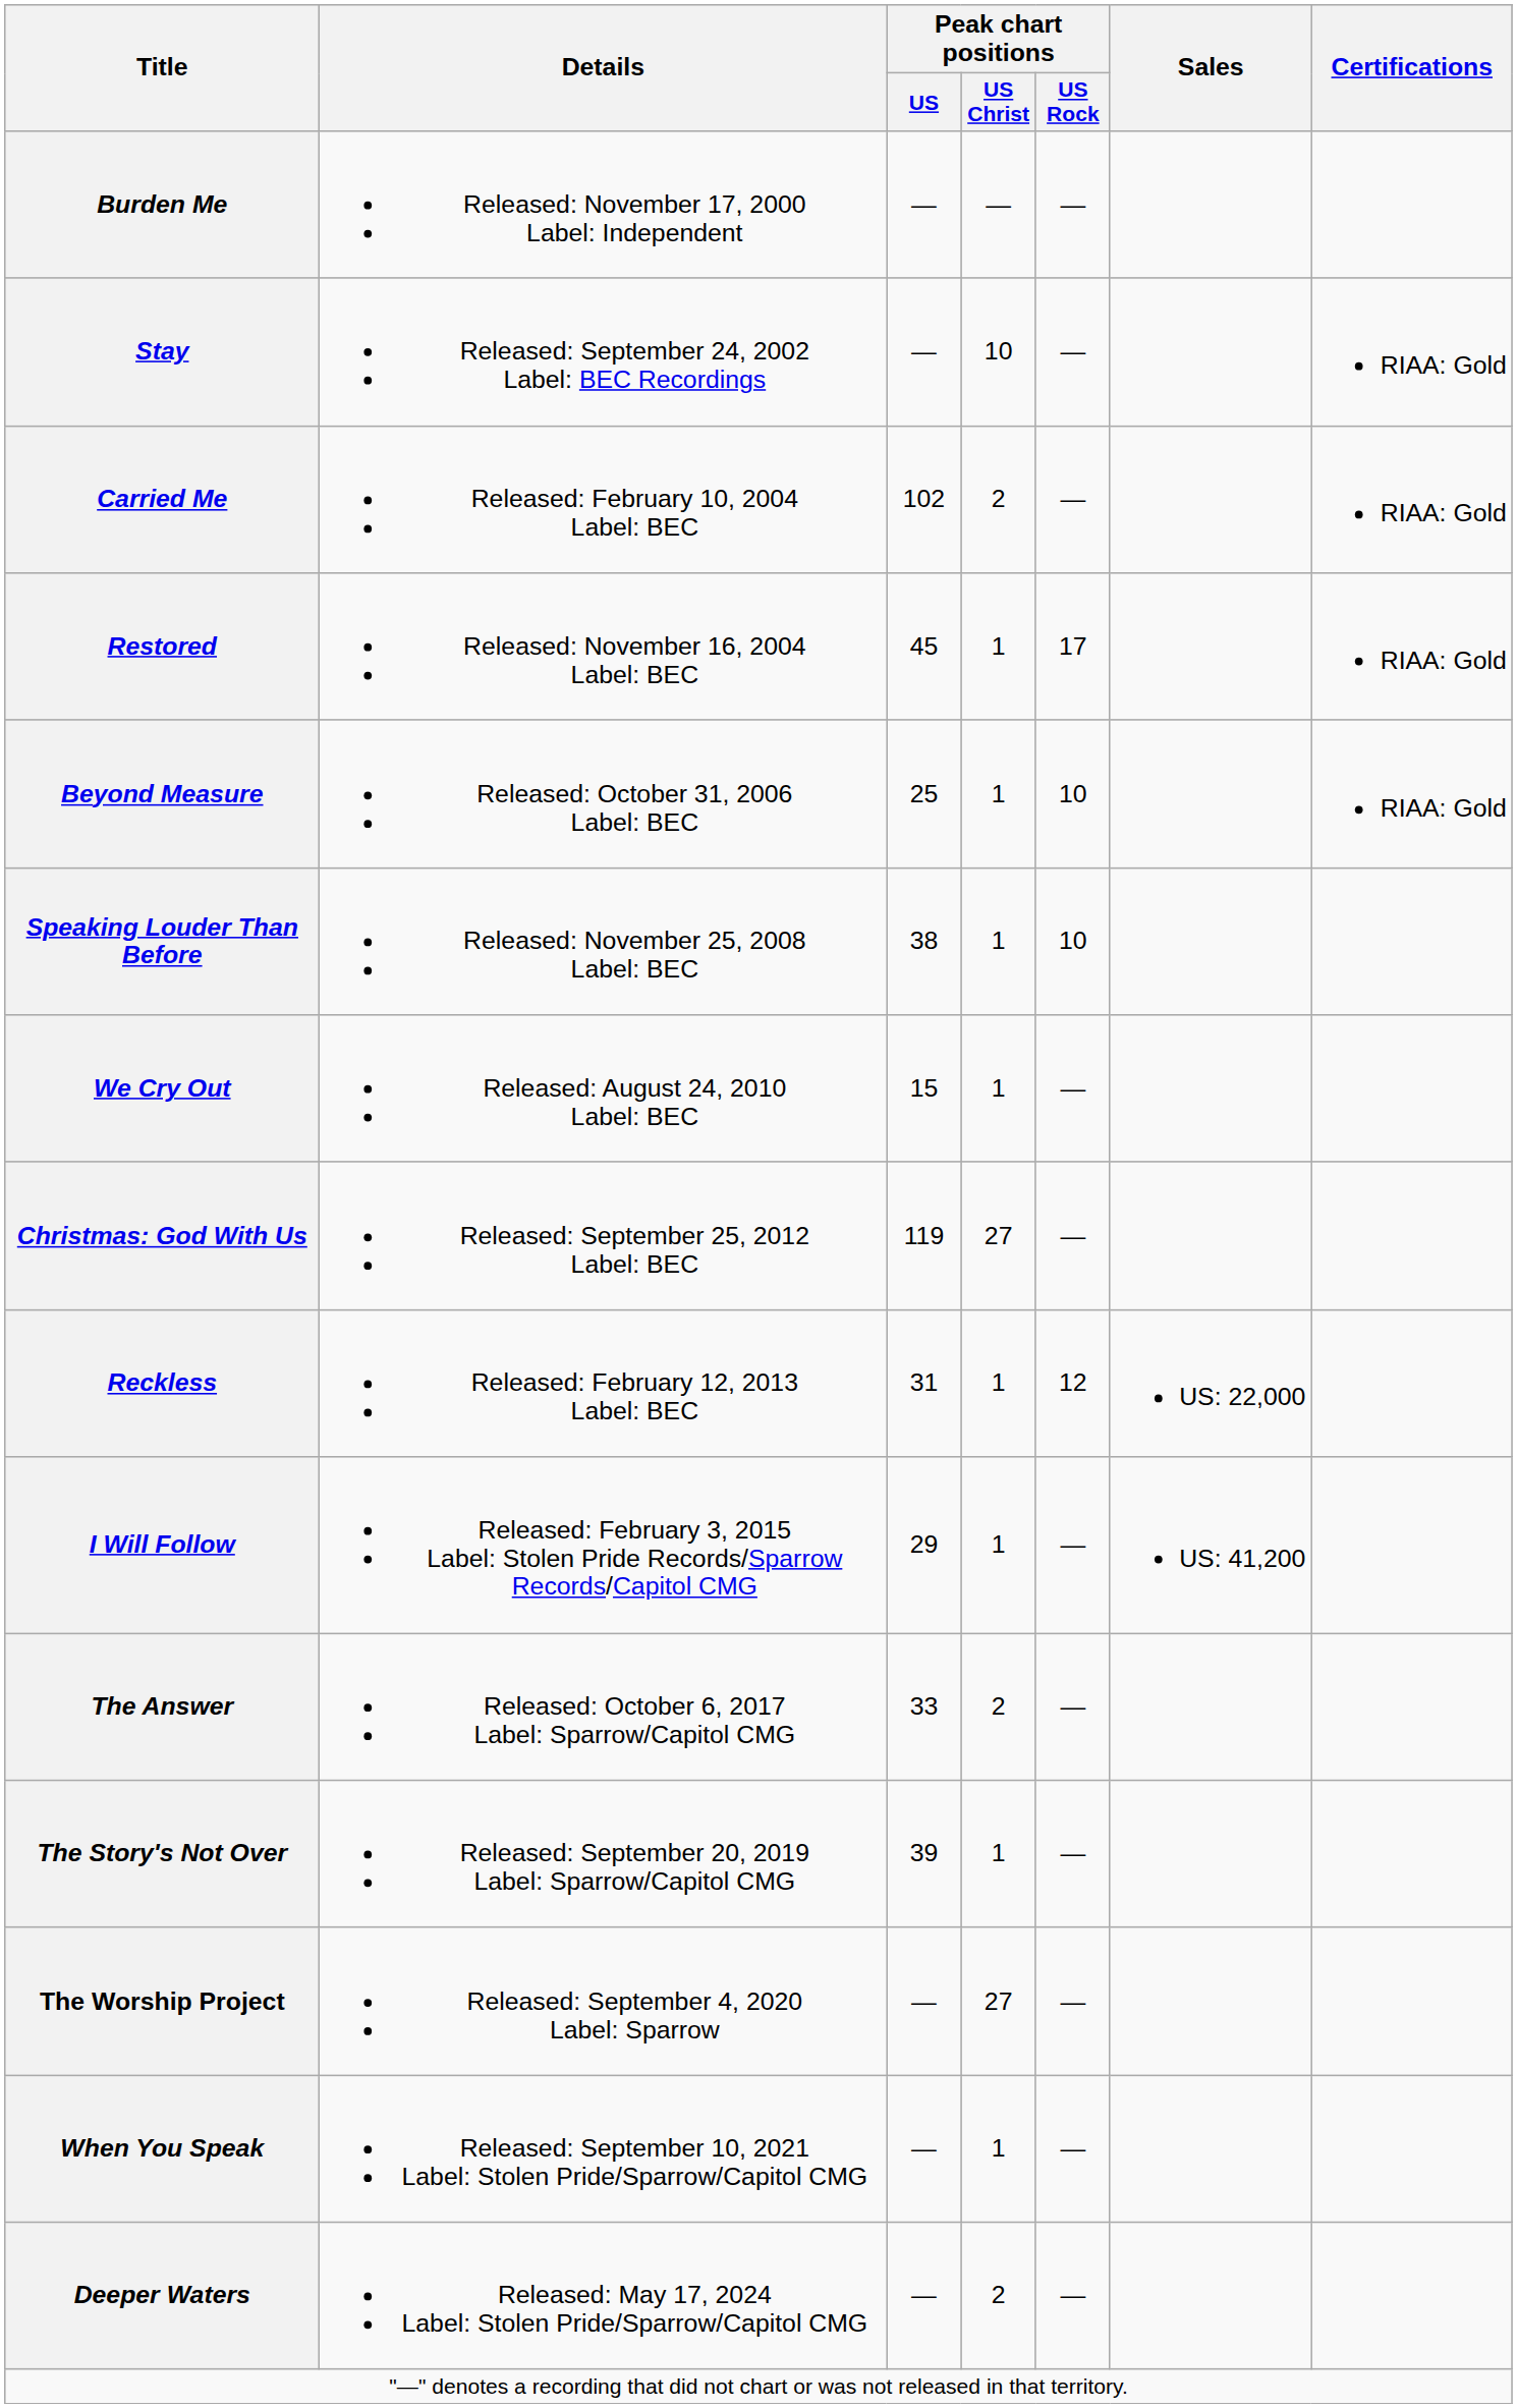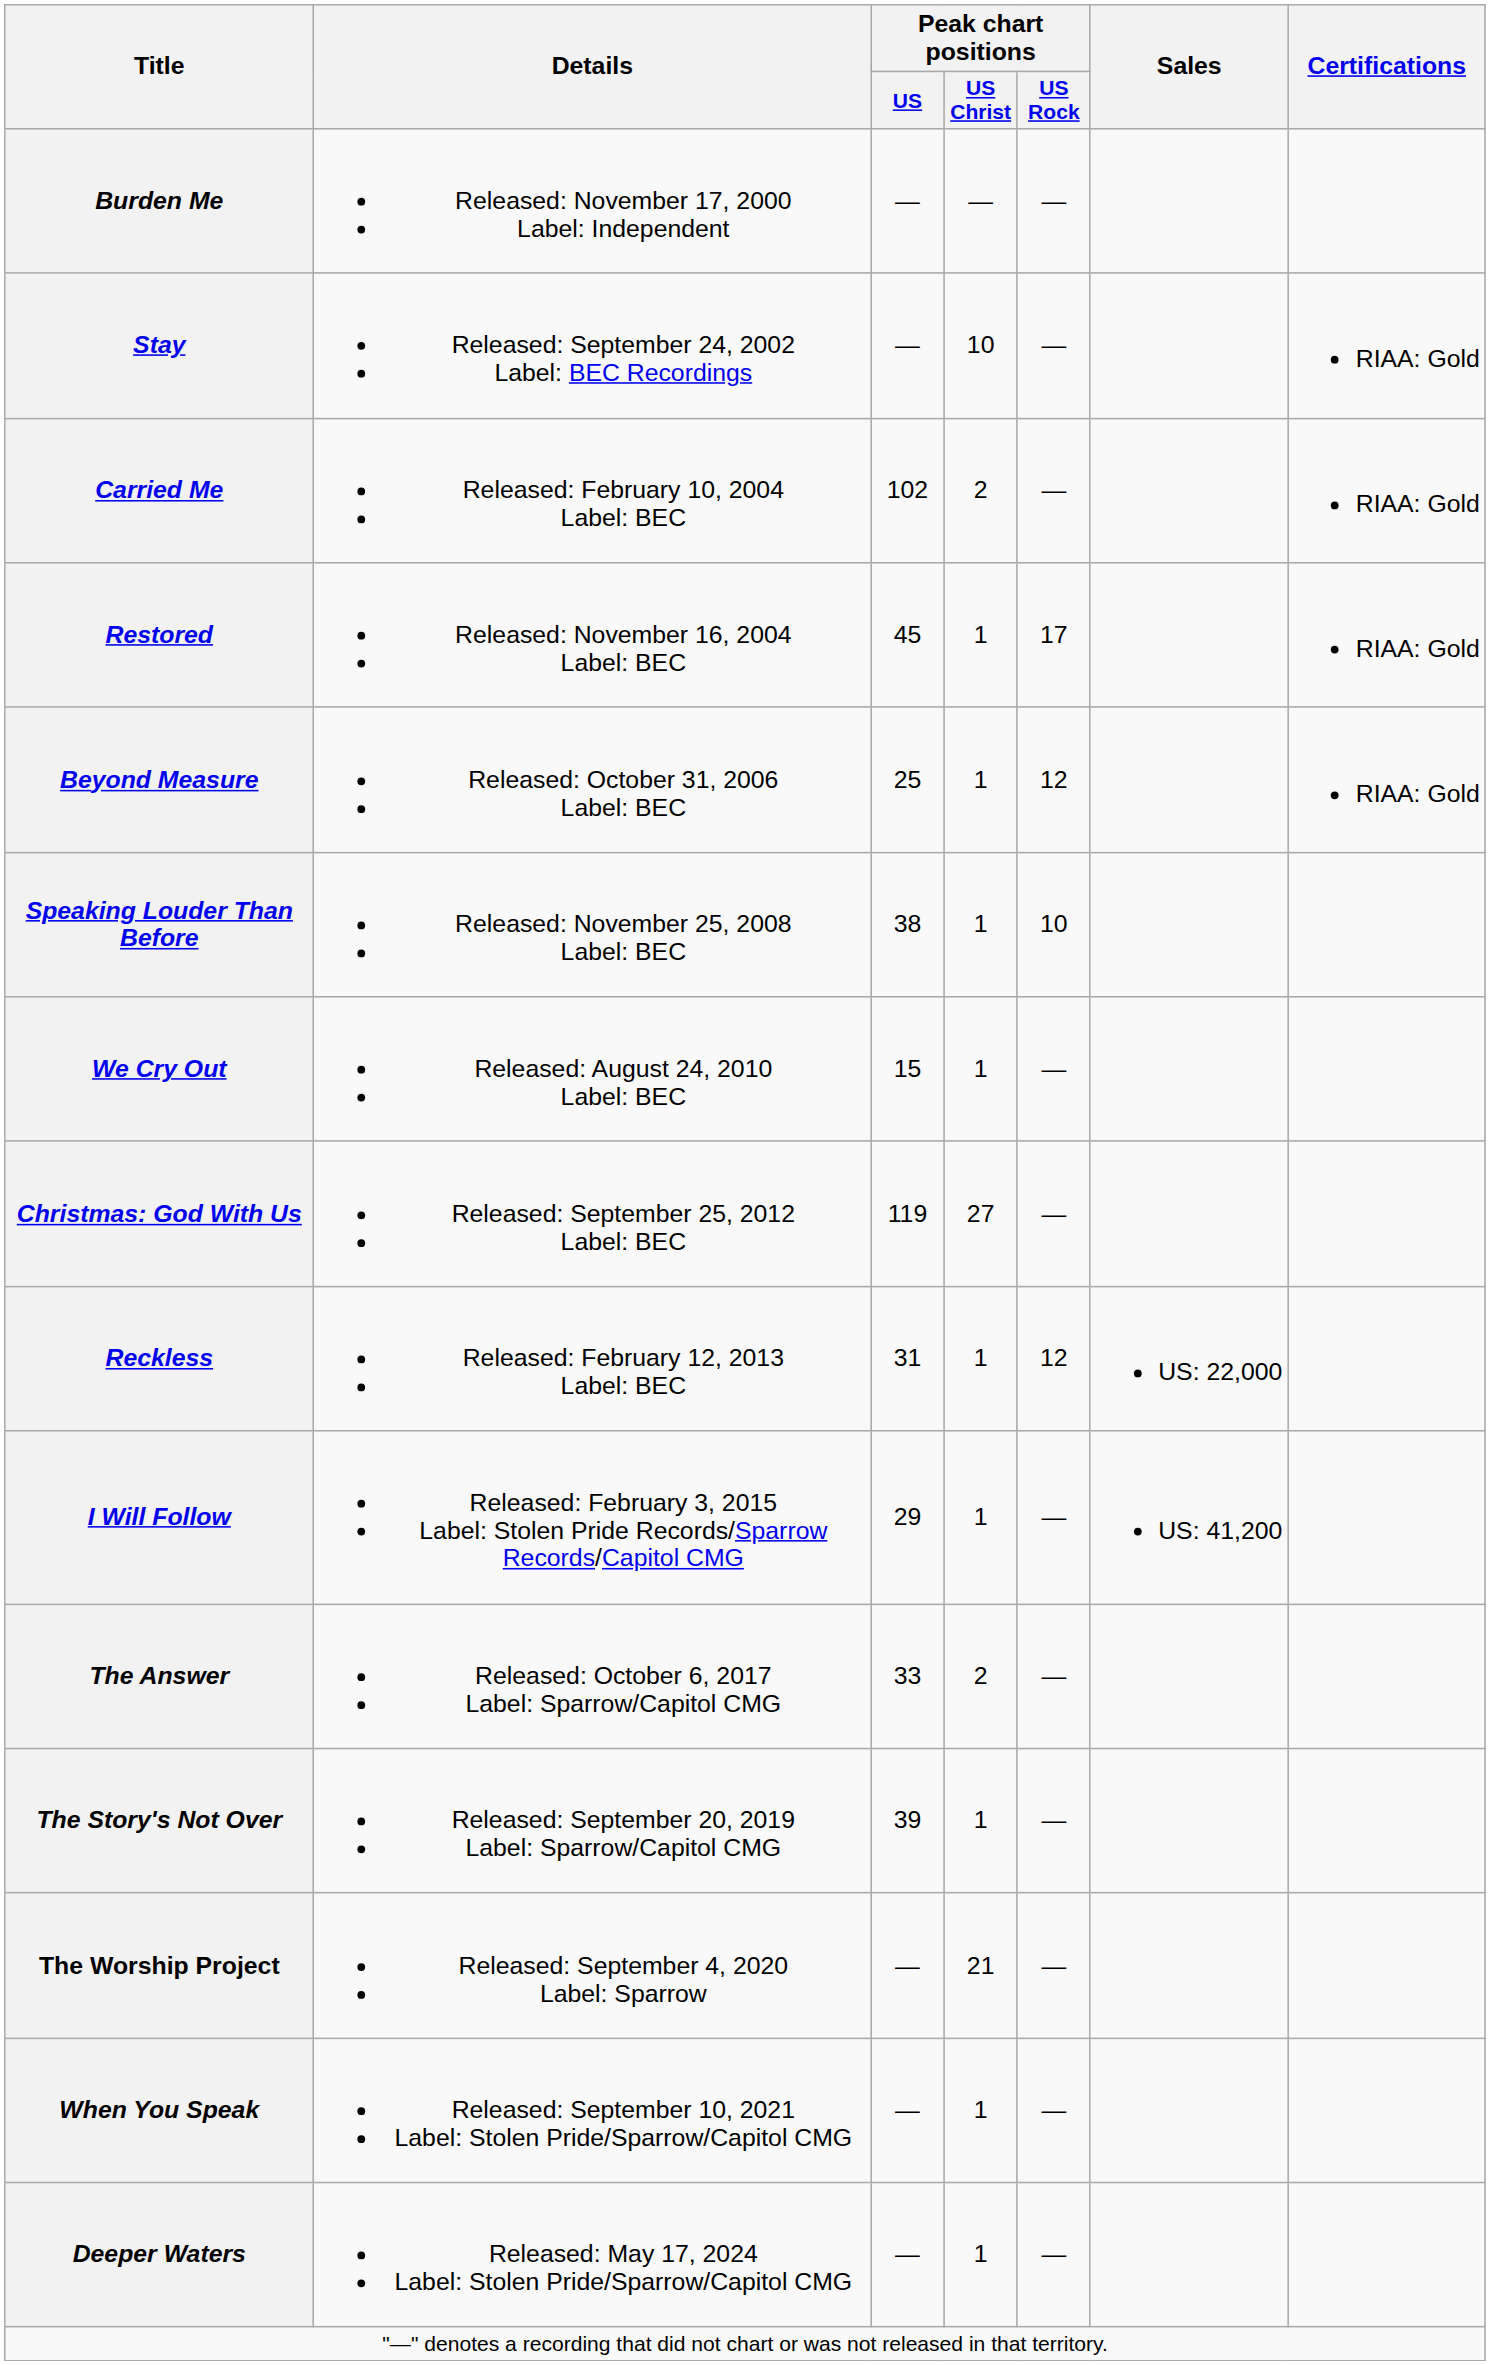 <table class="wikitable plainrowheaders" style="text-align:center;">
 <tr>
 <th scope="col" rowspan="2" style="width:12em;">Title</th>
 <th scope="col" rowspan="2" style="width:22em;">Details</th>
 <th colspan="3" scope="col">Peak chart positions</th>
 <th rowspan="2">Sales</th>
 <th rowspan="2"><a href='#'>Certifications</a></th>
 </tr>
 <tr>
 <th scope="col" style="width:3em;font-size:85%;"><a href='#'>US</a><br></th>
 <th scope="col" style="width:3em;font-size:85%;"><a href='#'>US<br>Christ</a><br></th>
 <th scope="col" style="width:3em;font-size:85%;"><a href='#'>US<br>Rock</a><br></th>
 </tr>
 <tr>
 <th scope="row"><em>Burden Me</em></th>
 <td><br><ul><li>Released: November 17, 2000</li><li>Label: Independent</li></ul></td>
 <td>—</td>
 <td>—</td>
 <td>—</td>
 <td></td>
 <td></td>
 </tr>
 <tr>
 <th scope="row"><em><a href='#'>Stay</a></em></th>
 <td><br><ul><li>Released: September 24, 2002</li><li>Label: <a href='#'>BEC Recordings</a></li></ul></td>
 <td>—</td>
 <td>10</td>
 <td>—</td>
 <td></td>
 <td><br><ul><li>RIAA: Gold</li></ul></td>
 </tr>
 <tr>
 <th scope="row"><em><a href='#'>Carried Me</a></em></th>
 <td><br><ul><li>Released: February 10, 2004</li><li>Label: BEC</li></ul></td>
 <td>102</td>
 <td>2</td>
 <td>—</td>
 <td></td>
 <td><br><ul><li>RIAA: Gold</li></ul></td>
 </tr>
 <tr>
 <th scope="row"><em><a href='#'>Restored</a></em></th>
 <td><br><ul><li>Released: November 16, 2004</li><li>Label: BEC</li></ul></td>
 <td>45</td>
 <td>1</td>
 <td>17</td>
 <td></td>
 <td><br><ul><li>RIAA: Gold</li></ul></td>
 </tr>
 <tr>
 <th scope="row"><em><a href='#'>Beyond Measure</a></em></th>
 <td><br><ul><li>Released: October 31, 2006</li><li>Label: BEC</li></ul></td>
 <td>25</td>
 <td>1</td>
-<td>10</td>
+<td>12</td>
 <td></td>
 <td><br><ul><li>RIAA: Gold</li></ul></td>
 </tr>
 <tr>
 <th scope="row"><em><a href='#'>Speaking Louder Than Before</a></em></th>
 <td><br><ul><li>Released: November 25, 2008</li><li>Label: BEC</li></ul></td>
 <td>38</td>
 <td>1</td>
 <td>10</td>
 <td></td>
 <td></td>
 </tr>
 <tr>
 <th scope="row"><em><a href='#'>We Cry Out</a></em></th>
 <td><br><ul><li>Released: August 24, 2010</li><li>Label: BEC</li></ul></td>
 <td>15</td>
 <td>1</td>
 <td>—</td>
 <td></td>
 <td></td>
 </tr>
 <tr>
 <th scope="row"><em><a href='#'>Christmas: God With Us</a></em></th>
 <td><br><ul><li>Released: September 25, 2012</li><li>Label: BEC</li></ul></td>
 <td>119</td>
 <td>27</td>
 <td>—</td>
 <td></td>
 <td></td>
 </tr>
 <tr>
 <th scope="row"><em><a href='#'>Reckless</a></em></th>
 <td><br><ul><li>Released: February 12, 2013</li><li>Label: BEC</li></ul></td>
 <td>31</td>
 <td>1</td>
 <td>12</td>
 <td><br><ul><li>US: 22,000</li></ul></td>
 <td></td>
 </tr>
 <tr>
 <th scope="row"><em><a href='#'>I Will Follow</a></em></th>
 <td><br><ul><li>Released: February 3, 2015</li><li>Label: Stolen Pride Records/<a href='#'>Sparrow Records</a>/<a href='#'>Capitol CMG</a></li></ul></td>
 <td>29</td>
 <td>1</td>
 <td>—</td>
 <td><br><ul><li>US: 41,200</li></ul></td>
 <td></td>
 </tr>
 <tr>
 <th scope="row"><em>The Answer</em></th>
 <td><br><ul><li>Released: October 6, 2017</li><li>Label: Sparrow/Capitol CMG</li></ul></td>
 <td>33</td>
 <td>2</td>
 <td>—</td>
 <td></td>
 <td></td>
 </tr>
 <tr>
 <th scope="row"><em>The Story's Not Over</em></th>
 <td><br><ul><li>Released: September 20, 2019</li><li>Label: Sparrow/Capitol CMG</li></ul></td>
 <td>39</td>
 <td>1</td>
 <td>—</td>
 <td></td>
 <td></td>
 </tr>
 <tr>
 <th scope="row">The Worship Project<br></th>
 <td><br><ul><li>Released: September 4, 2020</li><li>Label: Sparrow</li></ul></td>
 <td>—</td>
-<td>27</td>
+<td>21</td>
 <td>—</td>
 <td></td>
 <td></td>
 </tr>
 <tr>
 <th scope="row"><em>When You Speak</em></th>
 <td><br><ul><li>Released: September 10, 2021</li><li>Label: Stolen Pride/Sparrow/Capitol CMG</li></ul></td>
 <td>—</td>
 <td>1</td>
 <td>—</td>
 <td></td>
 <td></td>
 </tr>
 <tr>
 <th scope="row"><em>Deeper Waters</em></th>
 <td><br><ul><li>Released: May 17, 2024</li><li>Label: Stolen Pride/Sparrow/Capitol CMG</li></ul></td>
 <td>—</td>
-<td>2</td>
+<td>1</td>
 <td>—</td>
 <td></td>
 <td></td>
 </tr>
 <tr>
 <td colspan="17" style="font-size:85%">"—" denotes a recording that did not chart or was not released in that territory.</td>
 </tr>
 </table>
